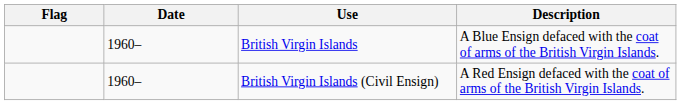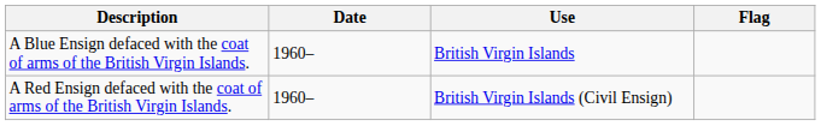 <table class="wikitable">
 <tr style="background:#efefef;">
-<th style="width:110px;">Flag</th>
+<th style="width:250px;">Description</th>
 <th style="width:150px;">Date</th>
 <th style="width:250px;">Use</th>
-<th style="width:250px;">Description</th>
+<th style="width:110px;">Flag</th>
 </tr>
 <tr>
-<td></td>
+<td>A Blue Ensign defaced with the <a href='#'>coat of arms of the British Virgin Islands</a>.</td>
 <td>1960–</td>
 <td><a href='#'>British Virgin Islands</a></td>
-<td>A Blue Ensign defaced with the <a href='#'>coat of arms of the British Virgin Islands</a>.</td>
+<td></td>
 </tr>
 <tr>
-<td></td>
+<td>A Red Ensign defaced with the <a href='#'>coat of arms of the British Virgin Islands</a>.</td>
 <td>1960–</td>
 <td><a href='#'>British Virgin Islands</a> (Civil Ensign)</td>
-<td>A Red Ensign defaced with the <a href='#'>coat of arms of the British Virgin Islands</a>.</td>
+<td></td>
 </tr>
 </table>
